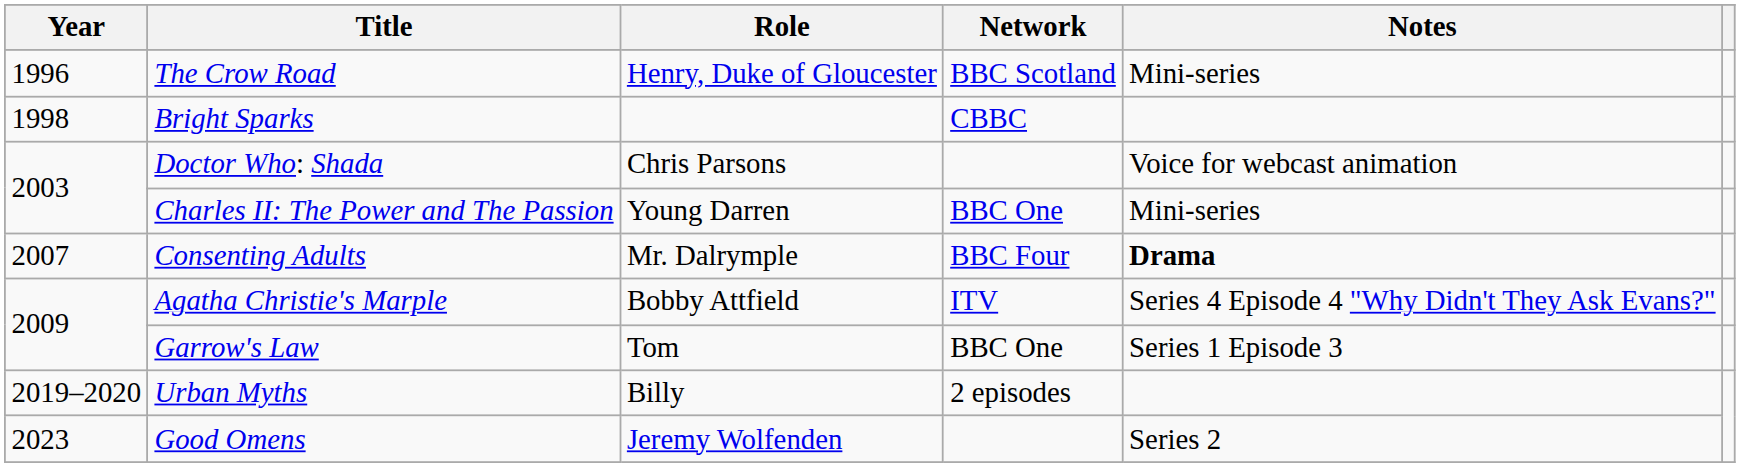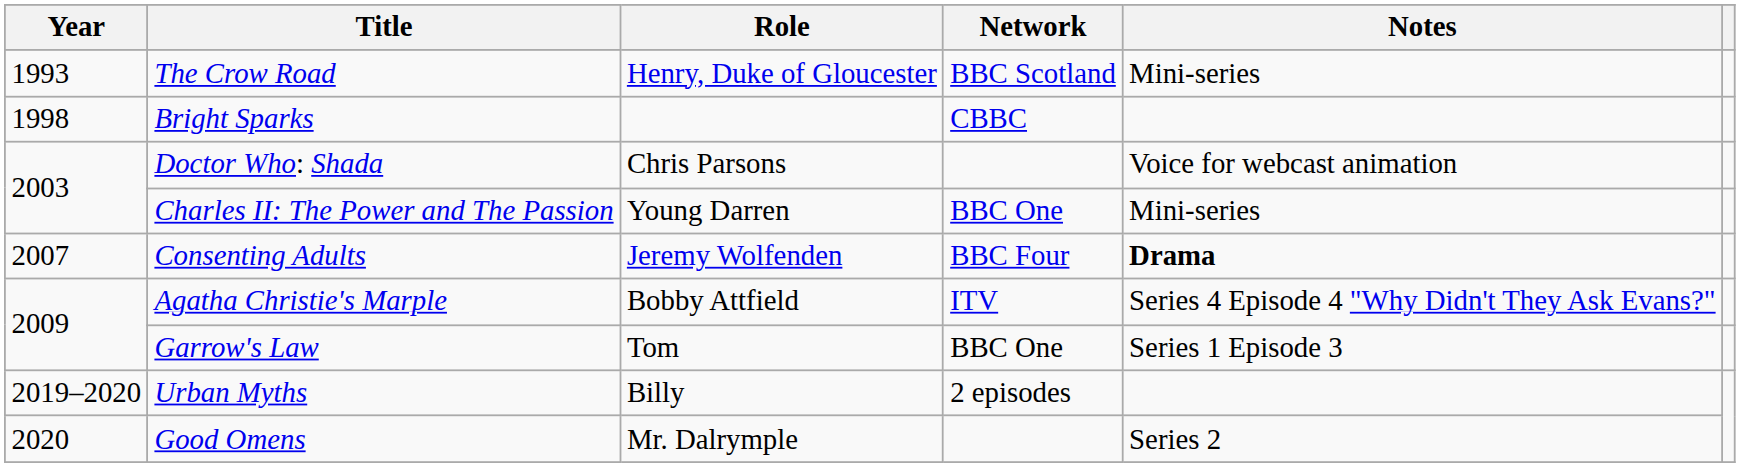 <table class="wikitable" style="font-size: 100%;">
 <tr>
 <th>Year</th>
 <th>Title</th>
 <th>Role</th>
 <th>Network</th>
 <th>Notes</th>
 <th></th>
 </tr>
 <tr>
-<td>1996</td>
+<td>1993</td>
 <td><em><a href='#'>The Crow Road</a></em></td>
 <td><a href='#'>Henry, Duke of Gloucester</a></td>
 <td><a href='#'>BBC Scotland</a></td>
 <td>Mini-series</td>
 <td></td>
 </tr>
 <tr>
 <td>1998</td>
 <td><em><a href='#'>Bright Sparks</a></em></td>
 <td></td>
 <td><a href='#'>CBBC</a></td>
 <td></td>
 <td></td>
 </tr>
 <tr>
 <td rowspan=2>2003</td>
 <td><em><a href='#'>Doctor Who</a></em>: <em><a href='#'>Shada</a></em></td>
 <td>Chris Parsons</td>
 <td></td>
 <td>Voice for webcast animation</td>
 <td></td>
 </tr>
 <tr>
 <td><em><a href='#'>Charles II: The Power and The Passion</a></em></td>
 <td>Young Darren</td>
 <td><a href='#'>BBC One</a></td>
 <td>Mini-series</td>
 <td></td>
 </tr>
 <tr>
 <td>2007</td>
 <td><em><a href='#'>Consenting Adults</a></em></td>
-<td>Mr. Dalrymple</td>
+<td><a href='#'>Jeremy Wolfenden</a></td>
 <td><a href='#'>BBC Four</a></td>
 <td><strong>Drama</strong></td>
 <td></td>
 </tr>
 <tr>
 <td rowspan="2">2009</td>
 <td><em><a href='#'>Agatha Christie's Marple</a></em></td>
 <td>Bobby Attfield</td>
 <td><a href='#'>ITV</a></td>
 <td>Series 4 Episode 4 <a href='#'>"Why Didn't They Ask Evans?"</a></td>
 <td></td>
 </tr>
 <tr>
 <td><em><a href='#'>Garrow's Law</a></em></td>
 <td>Tom</td>
 <td>BBC One</td>
 <td>Series 1 Episode 3</td>
 <td></td>
 </tr>
 <tr>
 <td>2019–2020</td>
 <td><em><a href='#'>Urban Myths</a></em></td>
 <td>Billy</td>
 <td>2 episodes</td>
 <td></td>
 </tr>
 <tr>
-<td>2023</td>
+<td>2020</td>
 <td><a href='#'><em>Good Omens</em></a></td>
-<td><a href='#'>Jeremy Wolfenden</a></td>
+<td>Mr. Dalrymple</td>
 <td></td>
 <td>Series 2</td>
 </tr>
 </table>
